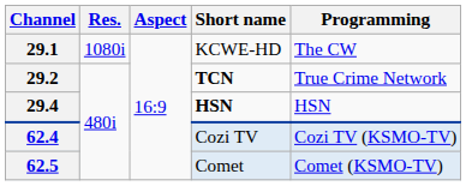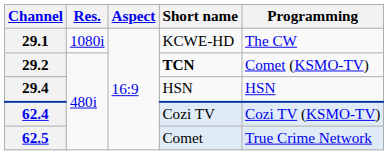 <table class="wikitable">
 <tr>
 <th scope = "col"><a href='#'>Channel</a></th>
 <th scope = "col"><a href='#'>Res.</a></th>
 <th scope = "col"><a href='#'>Aspect</a></th>
 <th scope = "col">Short name</th>
 <th scope = "col">Programming</th>
 </tr>
 <tr>
 <th scope = "row">29.1</th>
 <td><a href='#'>1080i</a></td>
 <td rowspan="5"><a href='#'>16:9</a></td>
 <td>KCWE-HD</td>
 <td><a href='#'>The CW</a></td>
 </tr>
 <tr>
 <th scope = "row">29.2</th>
 <td rowspan="4"><a href='#'>480i</a></td>
 <td><strong>TCN</strong></td>
-<td><a href='#'>True Crime Network</a></td>
+<td><a href='#'>Comet</a> (<a href='#'>KSMO-TV</a>)</td>
 </tr>
 <tr>
 <th scope = "row">29.4</th>
-<td><strong>HSN</strong></td>
+<td>HSN</td>
 <td><a href='#'>HSN</a></td>
 </tr>
 <tr style="background-color:#DFEBF6; border-top: 2px solid #003399;">
 <th scope = "row"><a href='#'>62.4</a></th>
 <td>Cozi TV</td>
 <td><a href='#'>Cozi TV</a> (<a href='#'>KSMO-TV</a>)</td>
 </tr>
 <tr style="background-color:#DFEBF6;">
 <th scope = "row"><a href='#'>62.5</a></th>
 <td>Comet</td>
-<td><a href='#'>Comet</a> (<a href='#'>KSMO-TV</a>)</td>
+<td><a href='#'>True Crime Network</a></td>
 </tr>
 </table>
